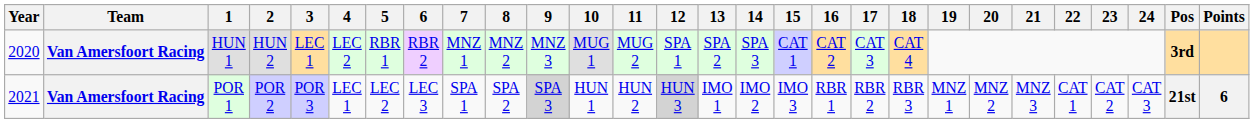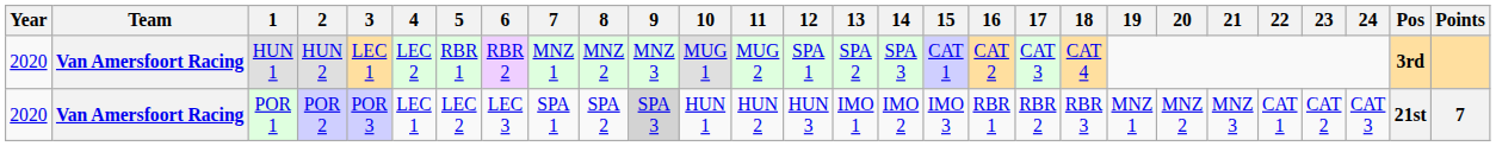 <table class="wikitable" style="text-align:center; font-size:85%">
 <tr>
 <th>Year</th>
 <th>Team</th>
 <th>1</th>
 <th>2</th>
 <th>3</th>
 <th>4</th>
 <th>5</th>
 <th>6</th>
 <th>7</th>
 <th>8</th>
 <th>9</th>
 <th>10</th>
 <th>11</th>
 <th>12</th>
 <th>13</th>
 <th>14</th>
 <th>15</th>
 <th>16</th>
 <th>17</th>
 <th>18</th>
 <th>19</th>
 <th>20</th>
 <th>21</th>
 <th>22</th>
 <th>23</th>
 <th>24</th>
 <th>Pos</th>
 <th>Points</th>
 </tr>
 <tr>
 <td><a href='#'>2020</a></td>
 <th nowrap><a href='#'>Van Amersfoort Racing</a></th>
 <td style="background:#DFDFDF"><a href='#'>HUN<br>1</a><br></td>
 <td style="background:#DFDFDF"><a href='#'>HUN<br>2</a><br></td>
 <td style="background:#FFDF9F"><a href='#'>LEC<br>1</a><br></td>
 <td style="background:#DFFFDF"><a href='#'>LEC<br>2</a><br></td>
 <td style="background:#DFFFDF"><a href='#'>RBR<br>1</a><br></td>
 <td style="background:#EFCFFF"><a href='#'>RBR<br>2</a><br></td>
 <td style="background:#DFFFDF"><a href='#'>MNZ<br>1</a><br></td>
 <td style="background:#DFFFDF"><a href='#'>MNZ<br>2</a><br></td>
 <td style="background:#DFFFDF"><a href='#'>MNZ<br>3</a><br></td>
 <td style="background:#DFDFDF"><a href='#'>MUG<br>1</a><br></td>
 <td style="background:#DFFFDF"><a href='#'>MUG<br>2</a><br></td>
 <td style="background:#DFFFDF"><a href='#'>SPA<br>1</a><br></td>
 <td style="background:#DFFFDF"><a href='#'>SPA<br>2</a><br></td>
 <td style="background:#DFFFDF"><a href='#'>SPA<br>3</a><br></td>
 <td style="background:#CFCFFF"><a href='#'>CAT<br>1</a><br></td>
 <td style="background:#FFDF9F"><a href='#'>CAT<br>2</a><br></td>
 <td style="background:#DFFFDF"><a href='#'>CAT<br>3</a><br></td>
 <td style="background:#FFDF9F"><a href='#'>CAT<br>4</a><br></td>
 <td colspan=6></td>
 <th style="background:#FFDF9F">3rd</th>
 <th style="background:#FFDF9F"></th>
 </tr>
 <tr>
-<td><a href='#'>2021</a></td>
+<td><a href='#'>2020</a></td>
 <th nowrap><a href='#'>Van Amersfoort Racing</a></th>
 <td style="background:#DFFFDF;"><a href='#'>POR<br>1</a><br></td>
 <td style="background:#CFCFFF;"><a href='#'>POR<br>2</a><br></td>
 <td style="background:#CFCFFF;"><a href='#'>POR<br>3</a><br></td>
 <td><a href='#'>LEC<br>1</a></td>
 <td><a href='#'>LEC<br>2</a></td>
 <td><a href='#'>LEC<br>3</a></td>
 <td><a href='#'>SPA<br>1</a></td>
 <td><a href='#'>SPA<br>2</a></td>
 <td style="background: lightgrey;"><a href='#'>SPA<br>3</a></td>
 <td><a href='#'>HUN<br>1</a></td>
 <td><a href='#'>HUN<br>2</a></td>
-<td style="background: lightgrey;"><a href='#'>HUN<br>3</a></td>
+<td><a href='#'>HUN<br>3</a></td>
 <td><a href='#'>IMO<br>1</a></td>
 <td><a href='#'>IMO<br>2</a></td>
 <td><a href='#'>IMO<br>3</a></td>
 <td><a href='#'>RBR<br>1</a></td>
 <td><a href='#'>RBR<br>2</a></td>
 <td><a href='#'>RBR<br>3</a></td>
 <td><a href='#'>MNZ<br>1</a></td>
 <td><a href='#'>MNZ<br>2</a></td>
 <td><a href='#'>MNZ<br>3</a></td>
 <td><a href='#'>CAT<br>1</a></td>
 <td><a href='#'>CAT<br>2</a></td>
 <td><a href='#'>CAT<br>3</a></td>
 <th>21st</th>
-<th>6</th>
+<th>7</th>
 </tr>
 </table>
